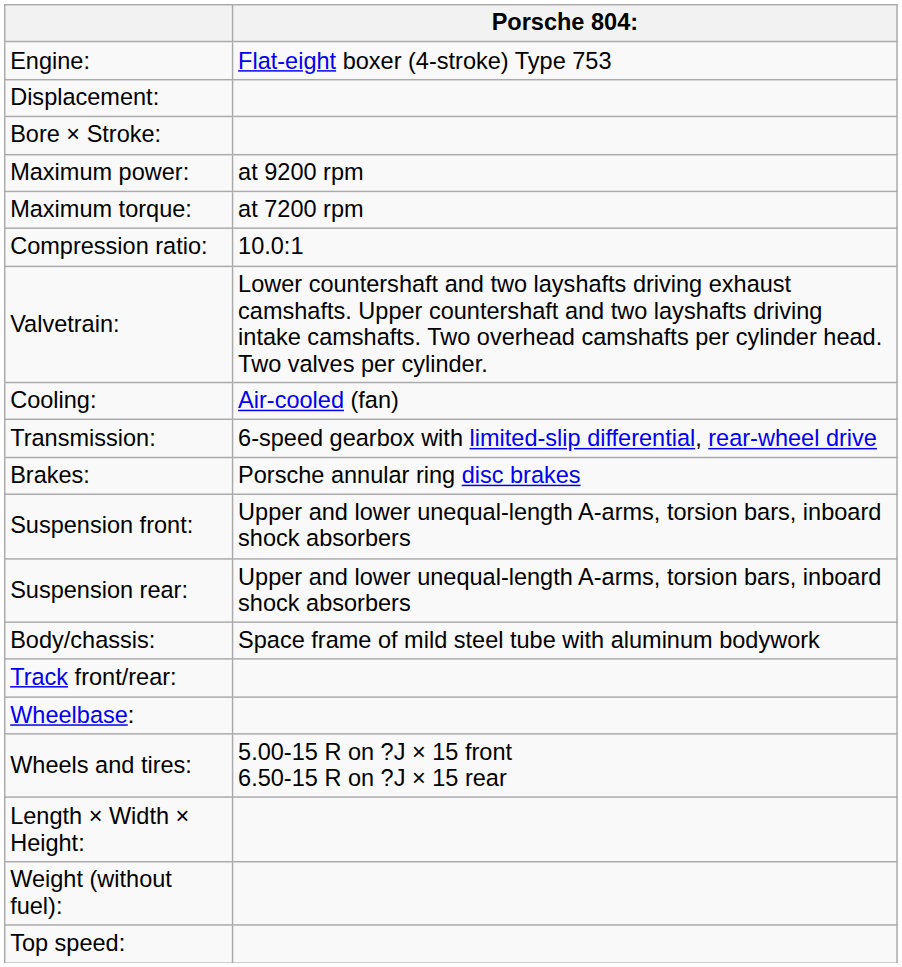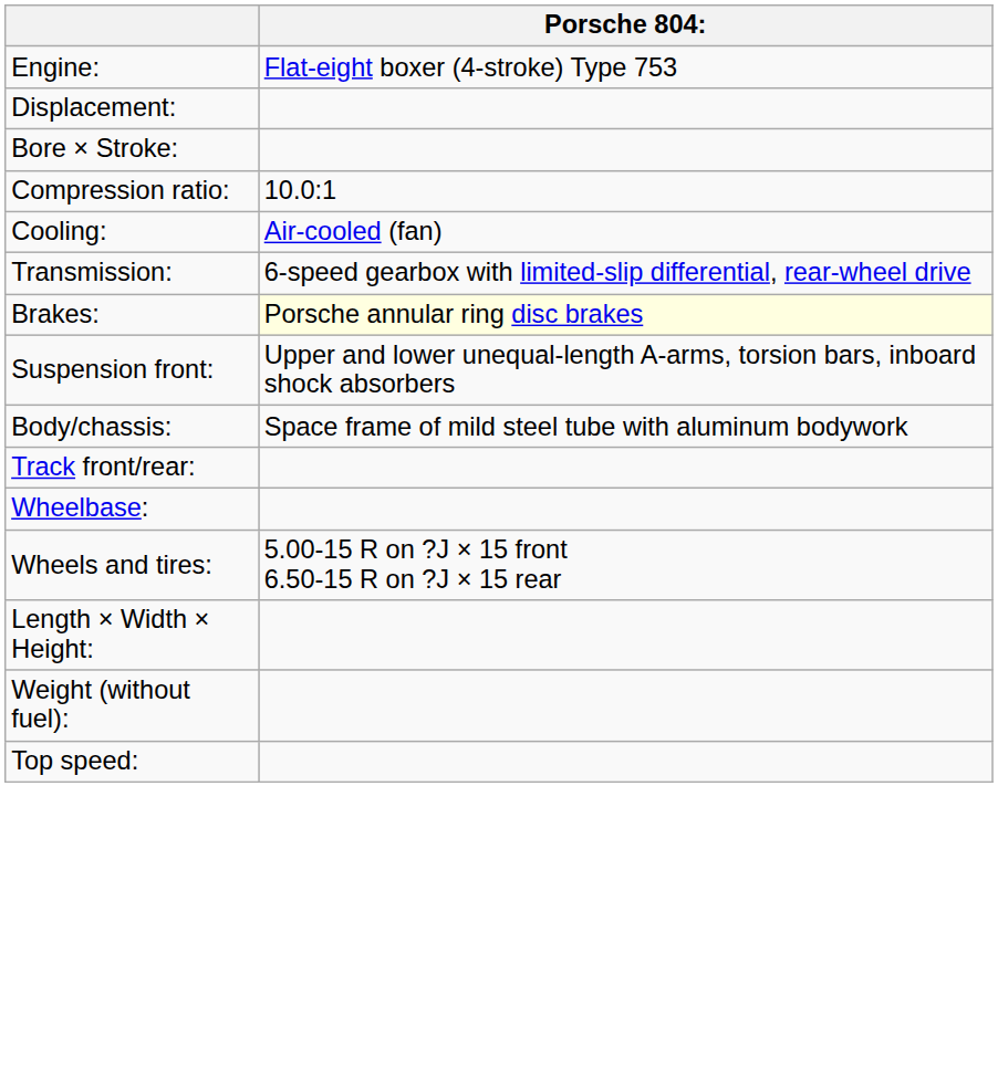 <table class="wikitable defaultcenter col1left">
 <tr>
 <th width="180"></th>
 <th width="720">Porsche 804:</th>
 </tr>
 <tr>
 <td>Engine: </td>
 <td><a href='#'>Flat-eight</a> boxer (4-stroke) Type 753</td>
 </tr>
 <tr>
 <td>Displacement: </td>
 <td></td>
 </tr>
 <tr>
 <td>Bore × Stroke: </td>
 <td></td>
 </tr>
 <tr>
-<td>Maximum power: </td>
-<td> at 9200 rpm</td>
-</tr>
-<tr>
-<td>Maximum torque: </td>
-<td> at 7200 rpm</td>
-</tr>
-<tr>
 <td>Compression ratio: </td>
 <td>10.0:1</td>
-</tr>
-<tr>
-<td>Valvetrain: </td>
-<td>Lower countershaft and two layshafts driving exhaust camshafts. Upper countershaft and two layshafts driving intake camshafts. Two overhead camshafts per cylinder head. Two valves per cylinder.</td>
 </tr>
 <tr>
 <td>Cooling: </td>
 <td><a href='#'>Air-cooled</a> (fan)</td>
 </tr>
 <tr>
 <td>Transmission: </td>
 <td>6-speed gearbox with <a href='#'>limited-slip differential</a>, <a href='#'>rear-wheel drive</a></td>
 </tr>
 <tr>
 <td>Brakes: </td>
-<td>Porsche annular ring <a href='#'>disc brakes</a></td>
+<td style="background: lightyellow;">Porsche annular ring <a href='#'>disc brakes</a></td>
 </tr>
 <tr>
 <td>Suspension front: </td>
-<td>Upper and lower unequal-length A-arms, torsion bars, inboard shock absorbers</td>
-</tr>
-<tr>
-<td>Suspension rear: </td>
 <td>Upper and lower unequal-length A-arms, torsion bars, inboard shock absorbers</td>
 </tr>
 <tr>
 <td>Body/chassis: </td>
 <td>Space frame of mild steel tube with aluminum bodywork</td>
 </tr>
 <tr>
 <td><a href='#'>Track</a> front/rear: </td>
 <td></td>
 </tr>
 <tr>
 <td><a href='#'>Wheelbase</a>: </td>
 <td></td>
 </tr>
 <tr>
 <td>Wheels and tires: </td>
 <td>5.00-15 R on ?J × 15 front<br>6.50-15 R on ?J × 15 rear</td>
 </tr>
 <tr>
 <td>Length × Width × Height: </td>
 <td></td>
 </tr>
 <tr>
 <td>Weight (without fuel): </td>
 <td></td>
 </tr>
 <tr>
 <td>Top speed: </td>
 <td></td>
 </tr>
 </table>
